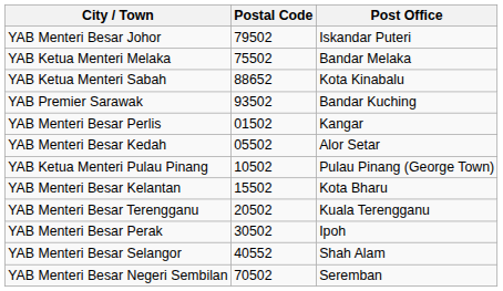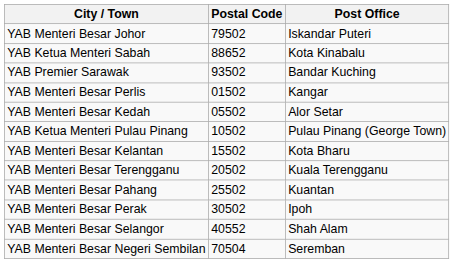 <table class="wikitable sortable">
 <tr>
 <th>City / Town</th>
 <th>Postal Code</th>
 <th>Post Office</th>
 </tr>
 <tr>
 <td>YAB Menteri Besar Johor</td>
 <td>79502</td>
 <td>Iskandar Puteri</td>
-</tr>
-<tr>
-<td>YAB Ketua Menteri Melaka</td>
-<td>75502</td>
-<td>Bandar Melaka</td>
 </tr>
 <tr>
 <td>YAB Ketua Menteri Sabah</td>
 <td>88652</td>
 <td>Kota Kinabalu</td>
 </tr>
 <tr>
 <td>YAB Premier Sarawak</td>
 <td>93502</td>
 <td>Bandar Kuching</td>
 </tr>
 <tr>
 <td>YAB Menteri Besar Perlis</td>
 <td>01502</td>
 <td>Kangar</td>
 </tr>
 <tr>
 <td>YAB Menteri Besar Kedah</td>
 <td>05502</td>
 <td>Alor Setar</td>
 </tr>
 <tr>
 <td>YAB Ketua Menteri Pulau Pinang</td>
 <td>10502</td>
 <td>Pulau Pinang (George Town)</td>
 </tr>
 <tr>
 <td>YAB Menteri Besar Kelantan</td>
 <td>15502</td>
 <td>Kota Bharu</td>
 </tr>
 <tr>
 <td>YAB Menteri Besar Terengganu</td>
 <td>20502</td>
 <td>Kuala Terengganu</td>
 </tr>
 <tr>
+<td>YAB Menteri Besar Pahang</td>
+<td>25502</td>
+<td>Kuantan</td>
+</tr>
+<tr>
 <td>YAB Menteri Besar Perak</td>
 <td>30502</td>
 <td>Ipoh</td>
 </tr>
 <tr>
 <td>YAB Menteri Besar Selangor</td>
 <td>40552</td>
 <td>Shah Alam</td>
 </tr>
 <tr>
 <td>YAB Menteri Besar Negeri Sembilan</td>
-<td>70502</td>
+<td>70504</td>
 <td>Seremban</td>
 </tr>
 </table>
